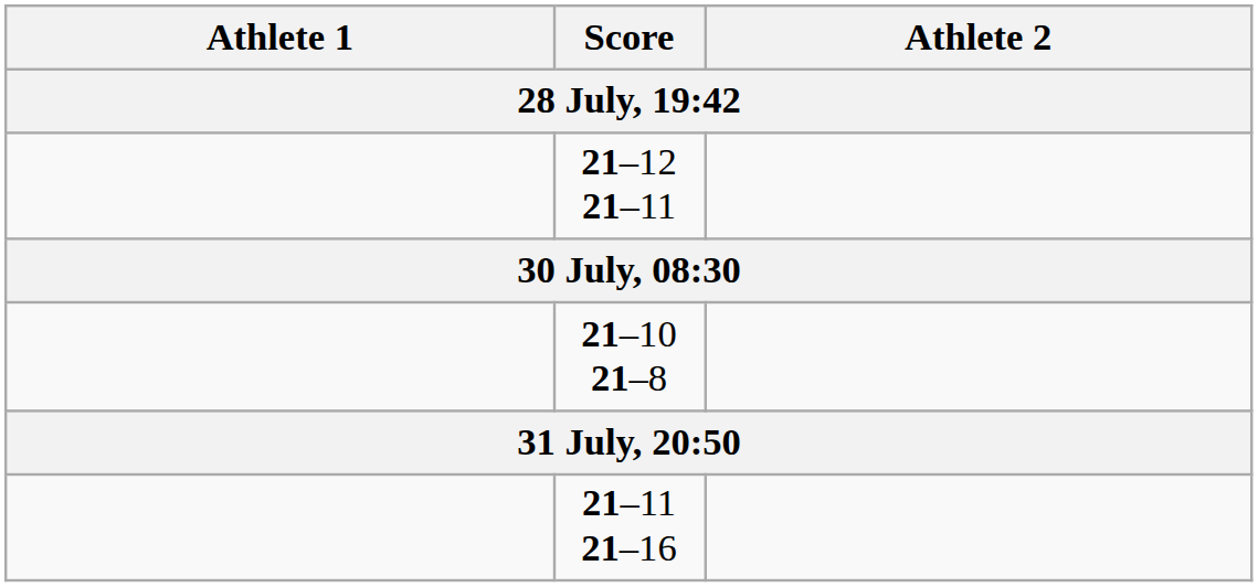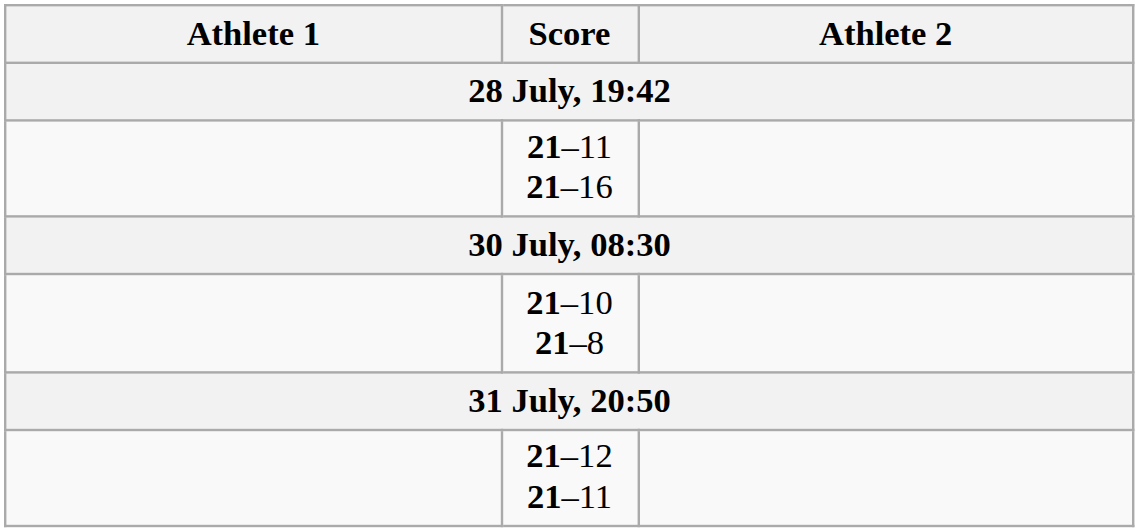 <table class="wikitable" style="text-align: center; font-size:90% ">
 <tr>
 <th align="right" width="200">Athlete 1</th>
 <th width="50">Score</th>
 <th align="left" width="200">Athlete 2</th>
 </tr>
 <tr>
 <th colspan=3>28 July, 19:42</th>
 </tr>
 <tr>
 <td align=right><strong></strong></td>
-<td align=center><strong>21</strong>–12<br><strong>21</strong>–11</td>
+<td align=center><strong>21</strong>–11<br><strong>21</strong>–16</td>
 <td align=left></td>
 </tr>
 <tr>
 <th colspan=3>30 July, 08:30</th>
 </tr>
 <tr>
 <td align=right><strong></strong></td>
 <td align=center><strong>21</strong>–10<br><strong>21</strong>–8</td>
 <td align=left></td>
 </tr>
 <tr>
 <th colspan=3>31 July, 20:50</th>
 </tr>
 <tr>
 <td align=right><strong></strong></td>
-<td align=center><strong>21</strong>–11<br><strong>21</strong>–16</td>
+<td align=center><strong>21</strong>–12<br><strong>21</strong>–11</td>
 <td align=left></td>
 </tr>
 </table>
